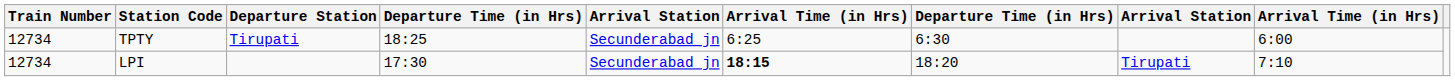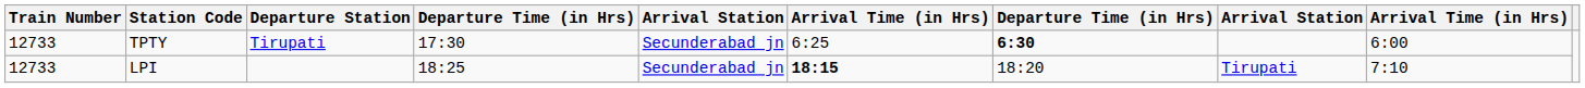 <table class="wikitable">
 <tr>
 <th>Train Number</th>
 <th>Station Code</th>
 <th>Departure Station</th>
 <th>Departure Time (in Hrs)</th>
 <th>Arrival Station</th>
 <th>Arrival Time (in Hrs)</th>
 <th>Departure Time (in Hrs)</th>
 <th>Arrival Station</th>
 <th>Arrival Time (in Hrs)</th>
 <th></th>
 </tr>
 <tr>
-<td>12734</td>
+<td>12733</td>
 <td>TPTY</td>
 <td><a href='#'>Tirupati</a></td>
-<td>18:25</td>
+<td>17:30</td>
 <td><a href='#'>Secunderabad jn</a></td>
 <td>6:25</td>
-<td>6:30</td>
+<td><strong>6:30</strong></td>
 <td></td>
 <td>6:00</td>
 </tr>
 <tr>
-<td>12734</td>
+<td>12733</td>
 <td>LPI</td>
 <td></td>
-<td>17:30</td>
+<td>18:25</td>
 <td><a href='#'>Secunderabad jn</a></td>
 <td><strong>18:15</strong></td>
 <td>18:20</td>
 <td><a href='#'>Tirupati</a></td>
 <td>7:10</td>
 </tr>
 </table>
